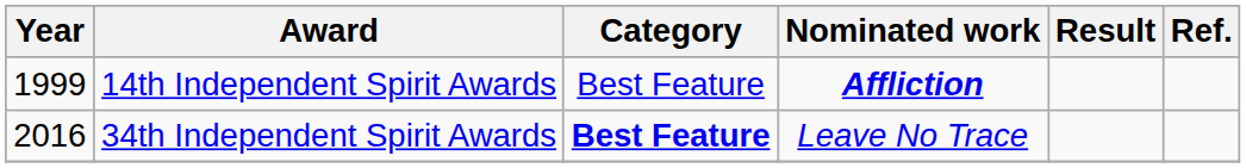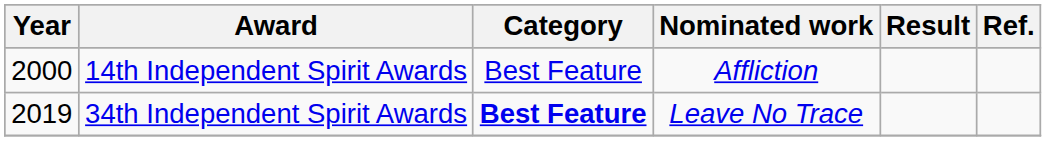 <table class="wikitable sortable plainrowheaders" style="text-align:center;">
 <tr>
 <th>Year</th>
 <th>Award</th>
 <th>Category</th>
 <th>Nominated work</th>
 <th>Result</th>
 <th>Ref.</th>
 </tr>
 <tr>
-<td>1999</td>
+<td>2000</td>
 <td><a href='#'>14th Independent Spirit Awards</a></td>
 <td><a href='#'>Best Feature</a></td>
-<td><strong><em><a href='#'>Affliction</a></em></strong></td>
+<td><em><a href='#'>Affliction</a></em></td>
 <td></td>
 <td></td>
 </tr>
 <tr>
-<td>2016</td>
+<td>2019</td>
 <td><a href='#'>34th Independent Spirit Awards</a></td>
 <td><strong><a href='#'>Best Feature</a> </strong></td>
 <td><em><a href='#'>Leave No Trace</a></em></td>
 <td></td>
 <td></td>
 </tr>
 <tr>
 </tr>
 </table>
